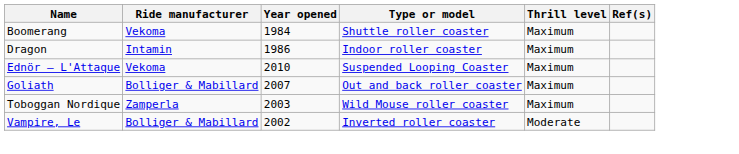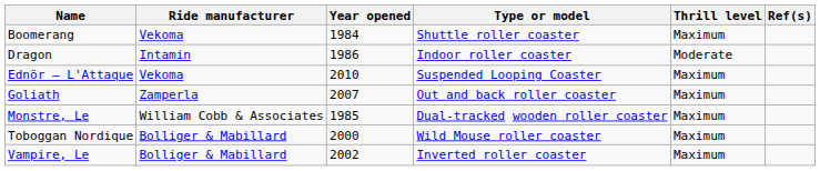 <table class="wikitable sortable plainrowheaders">
 <tr>
 <th>Name</th>
 <th>Ride manufacturer</th>
 <th>Year opened</th>
 <th>Type or model</th>
 <th>Thrill level</th>
 <th class="unsortable">Ref(s)</th>
 </tr>
 <tr>
 <td>Boomerang</td>
 <td><a href='#'>Vekoma</a></td>
 <td>1984</td>
 <td><a href='#'>Shuttle roller coaster</a></td>
 <td>Maximum</td>
 <td></td>
 </tr>
 <tr>
 <td>Dragon</td>
 <td><a href='#'>Intamin</a></td>
 <td>1986</td>
 <td><a href='#'>Indoor roller coaster</a></td>
-<td>Maximum</td>
+<td>Moderate</td>
 <td></td>
 </tr>
 <tr>
 <td><a href='#'>Ednör – L'Attaque</a></td>
 <td><a href='#'>Vekoma</a></td>
 <td>2010</td>
 <td><a href='#'>Suspended Looping Coaster</a></td>
 <td>Maximum</td>
 <td></td>
 </tr>
 <tr>
 <td><a href='#'>Goliath</a></td>
-<td><a href='#'>Bolliger & Mabillard</a></td>
+<td><a href='#'>Zamperla</a></td>
 <td>2007</td>
 <td><a href='#'>Out and back roller coaster</a></td>
 <td>Maximum</td>
 <td></td>
 </tr>
 <tr>
+<td data-sort-value="Monstre"><a href='#'>Monstre, Le</a></td>
+<td>William Cobb & Associates</td>
+<td>1985</td>
+<td><a href='#'>Dual-tracked</a> <a href='#'>wooden roller coaster</a></td>
+<td>Maximum</td>
+<td></td>
+</tr>
+<tr>
 <td>Toboggan Nordique</td>
-<td><a href='#'>Zamperla</a></td>
-<td>2003</td>
+<td><a href='#'>Bolliger & Mabillard</a></td>
+<td>2000</td>
 <td><a href='#'>Wild Mouse roller coaster</a></td>
 <td>Maximum</td>
 <td></td>
 </tr>
 <tr>
 <td data-sort-value="Vampire"><a href='#'>Vampire, Le</a></td>
 <td><a href='#'>Bolliger & Mabillard</a></td>
 <td>2002</td>
 <td><a href='#'>Inverted roller coaster</a></td>
-<td>Moderate</td>
+<td>Maximum</td>
 <td></td>
 </tr>
 </table>
